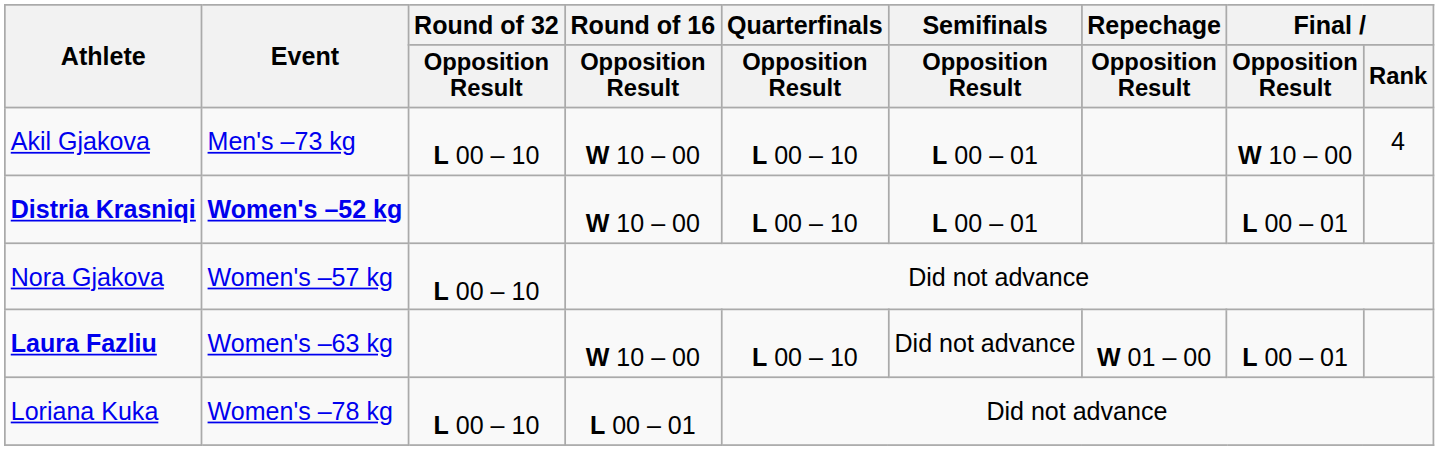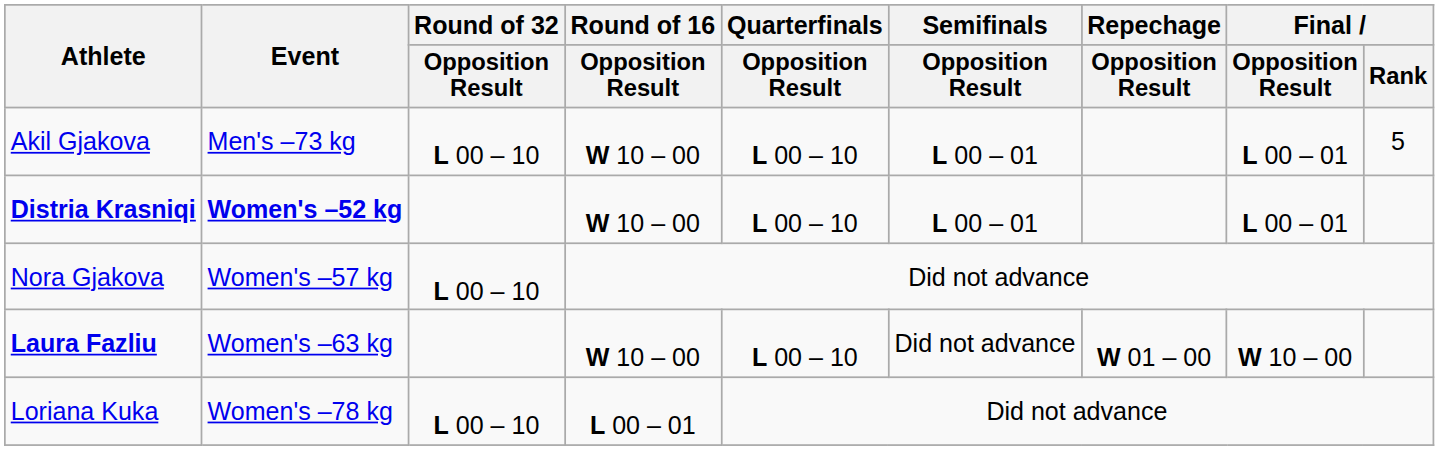 <table class="wikitable" style="font-size:90%">
 <tr>
 <th rowspan="2">Athlete</th>
 <th rowspan="2">Event</th>
 <th>Round of 32</th>
 <th>Round of 16</th>
 <th>Quarterfinals</th>
 <th>Semifinals</th>
 <th>Repechage</th>
 <th colspan=2>Final / </th>
 </tr>
 <tr style="font-size:95%">
 <th>Opposition<br>Result</th>
 <th>Opposition<br>Result</th>
 <th>Opposition<br>Result</th>
 <th>Opposition<br>Result</th>
 <th>Opposition<br>Result</th>
 <th>Opposition<br>Result</th>
 <th>Rank</th>
 </tr>
 <tr align=center>
 <td align=left><a href='#'>Akil Gjakova</a></td>
 <td align=left><a href='#'>Men's –73 kg</a></td>
 <td><br><strong>L</strong> 00 – 10</td>
 <td><br> <strong>W</strong> 10 – 00</td>
 <td><br><strong>L</strong> 00 – 10</td>
 <td><br> <strong>L</strong> 00 – 01</td>
 <td></td>
-<td><br> <strong>W</strong> 10 – 00</td>
-<td>4</td>
+<td><br><strong>L</strong> 00 – 01</td>
+<td>5</td>
 </tr>
 <tr align=center>
 <td align=left><strong><a href='#'>Distria Krasniqi</a></strong></td>
 <td align=left><strong><a href='#'>Women's –52 kg</a></strong></td>
 <td></td>
 <td><br> <strong>W</strong> 10 – 00</td>
 <td><br><strong>L</strong> 00 – 10</td>
 <td><br> <strong>L</strong> 00 – 01</td>
 <td></td>
 <td><br><strong>L</strong> 00 – 01</td>
 <td></td>
 </tr>
 <tr align=center>
 <td align=left><a href='#'>Nora Gjakova</a></td>
 <td align=left><a href='#'>Women's –57 kg</a></td>
 <td><br><strong>L</strong> 00 – 10</td>
 <td colspan=6>Did not advance</td>
 </tr>
 <tr align=center>
 <td align=left><strong><a href='#'>Laura Fazliu</a></strong></td>
 <td align=left><a href='#'>Women's –63 kg</a></td>
 <td></td>
 <td><br><strong>W</strong> 10 – 00</td>
 <td><br><strong>L</strong> 00 – 10</td>
 <td>Did not advance</td>
 <td><br><strong>W</strong> 01 – 00</td>
-<td><br><strong>L</strong> 00 – 01</td>
+<td><br> <strong>W</strong> 10 – 00</td>
 <td></td>
 </tr>
 <tr align=center>
 <td align=left><a href='#'>Loriana Kuka</a></td>
 <td align=left><a href='#'>Women's –78 kg</a></td>
 <td><br><strong>L</strong> 00 – 10</td>
 <td><br> <strong>L</strong> 00 – 01</td>
 <td colspan=6>Did not advance</td>
 </tr>
 </table>
